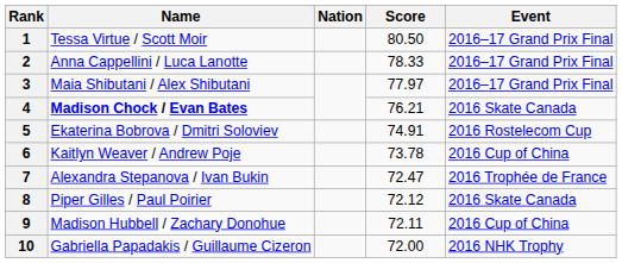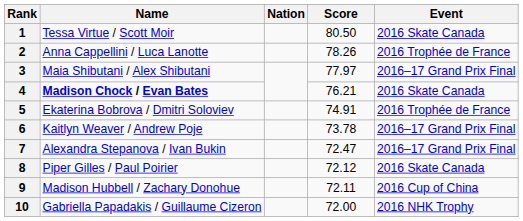 <table class="wikitable sortable">
 <tr>
 <th>Rank</th>
 <th>Name</th>
 <th>Nation</th>
 <th style="width:80px;">Score</th>
 <th>Event</th>
 </tr>
 <tr>
 <th>1</th>
 <td><a href='#'>Tessa Virtue</a> / <a href='#'>Scott Moir</a></td>
 <td></td>
 <td style="text-align:center;">80.50</td>
-<td><a href='#'>2016–17 Grand Prix Final</a></td>
+<td><a href='#'>2016 Skate Canada</a></td>
 </tr>
 <tr>
 <th>2</th>
 <td><a href='#'>Anna Cappellini</a> / <a href='#'>Luca Lanotte</a></td>
 <td></td>
-<td style="text-align:center;">78.33</td>
-<td><a href='#'>2016–17 Grand Prix Final</a></td>
+<td style="text-align:center;">78.26</td>
+<td><a href='#'>2016 Trophée de France</a></td>
 </tr>
 <tr>
 <th>3</th>
 <td><a href='#'>Maia Shibutani</a> / <a href='#'>Alex Shibutani</a></td>
 <td rowspan="2"></td>
 <td style="text-align:center;">77.97</td>
 <td><a href='#'>2016–17 Grand Prix Final</a></td>
 </tr>
 <tr>
 <th>4</th>
 <td><strong><a href='#'>Madison Chock</a> / <a href='#'>Evan Bates</a></strong></td>
 <td style="text-align:center;">76.21</td>
 <td><a href='#'>2016 Skate Canada</a></td>
 </tr>
 <tr>
 <th>5</th>
 <td><a href='#'>Ekaterina Bobrova</a> / <a href='#'>Dmitri Soloviev</a></td>
 <td></td>
 <td style="text-align:center;">74.91</td>
-<td><a href='#'>2016 Rostelecom Cup</a></td>
+<td><a href='#'>2016 Trophée de France</a></td>
 </tr>
 <tr>
 <th>6</th>
 <td><a href='#'>Kaitlyn Weaver</a> / <a href='#'>Andrew Poje</a></td>
 <td></td>
 <td style="text-align:center;">73.78</td>
-<td><a href='#'>2016 Cup of China</a></td>
+<td><a href='#'>2016–17 Grand Prix Final</a></td>
 </tr>
 <tr>
 <th>7</th>
 <td><a href='#'>Alexandra Stepanova</a> / <a href='#'>Ivan Bukin</a></td>
 <td></td>
 <td style="text-align:center;">72.47</td>
-<td><a href='#'>2016 Trophée de France</a></td>
+<td><a href='#'>2016–17 Grand Prix Final</a></td>
 </tr>
 <tr>
 <th>8</th>
 <td><a href='#'>Piper Gilles</a> / <a href='#'>Paul Poirier</a></td>
 <td></td>
 <td style="text-align:center;">72.12</td>
 <td><a href='#'>2016 Skate Canada</a></td>
 </tr>
 <tr>
 <th>9</th>
 <td><a href='#'>Madison Hubbell</a> / <a href='#'>Zachary Donohue</a></td>
 <td></td>
 <td style="text-align:center;">72.11</td>
 <td><a href='#'>2016 Cup of China</a></td>
 </tr>
 <tr>
 <th>10</th>
 <td><a href='#'>Gabriella Papadakis</a> / <a href='#'>Guillaume Cizeron</a></td>
 <td></td>
 <td style="text-align:center;">72.00</td>
 <td><a href='#'>2016 NHK Trophy</a></td>
 </tr>
 </table>
